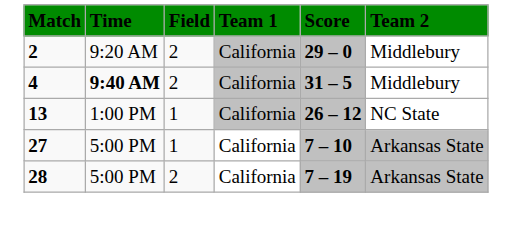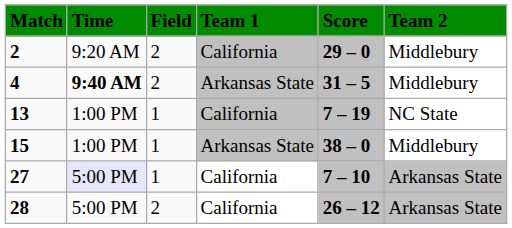 <table class="wikitable" style="margin:0.5em auto; font-size:95%">
 <tr bgcolor="#008B00">
 <td><strong>Match</strong></td>
 <td><strong>Time</strong></td>
 <td><strong>Field</strong></td>
 <td><strong>Team 1</strong></td>
 <td><strong>Score</strong></td>
 <td><strong>Team 2</strong></td>
 </tr>
 <tr>
 <td><strong>2</strong></td>
 <td>9:20 AM</td>
 <td>2</td>
 <td bgcolor="silver">California</td>
 <td bgcolor="silver"><strong>29 – 0</strong></td>
 <td bgcolor="white">Middlebury</td>
 </tr>
 <tr>
 <td><strong>4</strong></td>
 <td><strong>9:40 AM</strong></td>
 <td>2</td>
-<td bgcolor="silver">California</td>
+<td bgcolor="silver">Arkansas State</td>
 <td bgcolor="silver"><strong>31 – 5</strong></td>
 <td bgcolor="white">Middlebury</td>
 </tr>
 <tr>
 <td><strong>13</strong></td>
 <td>1:00 PM</td>
 <td>1</td>
 <td bgcolor="silver">California</td>
-<td bgcolor="silver"><strong>26 – 12</strong></td>
+<td bgcolor="silver"><strong>7 – 19</strong></td>
 <td bgcolor="white">NC State</td>
 </tr>
 <tr>
+<td><strong>15</strong></td>
+<td>1:00 PM</td>
+<td>1</td>
+<td bgcolor="silver">Arkansas State</td>
+<td bgcolor="silver"><strong>38 – 0</strong></td>
+<td bgcolor="white">Middlebury</td>
+</tr>
+<tr>
 <td><strong>27</strong></td>
-<td>5:00 PM</td>
+<td style="background: lavender;">5:00 PM</td>
 <td>1</td>
 <td bgcolor="white">California</td>
 <td bgcolor="silver"><strong>7 – 10</strong></td>
 <td bgcolor="silver">Arkansas State</td>
 </tr>
 <tr>
 <td><strong>28</strong></td>
 <td>5:00 PM</td>
 <td>2</td>
 <td bgcolor="white">California</td>
-<td bgcolor="silver"><strong>7 – 19</strong></td>
+<td bgcolor="silver"><strong>26 – 12</strong></td>
 <td bgcolor="silver">Arkansas State</td>
 </tr>
 </table>
